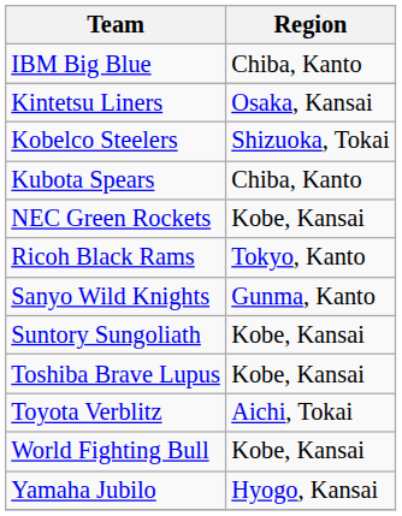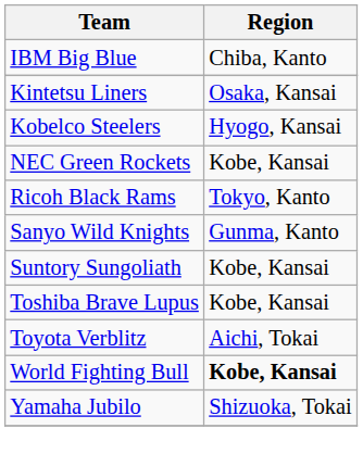 <table class = "wikitable">
 <tr>
 <th>Team</th>
 <th>Region</th>
 </tr>
 <tr>
 <td><a href='#'>IBM Big Blue</a></td>
 <td>Chiba, Kanto</td>
 </tr>
 <tr>
 </tr>
 <tr>
 <td><a href='#'>Kintetsu Liners</a></td>
 <td><a href='#'>Osaka</a>, Kansai</td>
 </tr>
 <tr>
 <td><a href='#'>Kobelco Steelers</a></td>
-<td><a href='#'>Shizuoka</a>, Tokai</td>
-</tr>
-<tr>
-<td><a href='#'>Kubota Spears</a></td>
-<td>Chiba, Kanto</td>
+<td><a href='#'>Hyogo</a>, Kansai</td>
 </tr>
 <tr>
 <td><a href='#'>NEC Green Rockets</a></td>
 <td>Kobe, Kansai</td>
 </tr>
 <tr>
 <td><a href='#'>Ricoh Black Rams</a></td>
 <td><a href='#'>Tokyo</a>, Kanto</td>
 </tr>
 <tr>
 <td><a href='#'>Sanyo Wild Knights</a></td>
 <td><a href='#'>Gunma</a>, Kanto</td>
 </tr>
 <tr>
 <td><a href='#'>Suntory Sungoliath</a></td>
 <td>Kobe, Kansai</td>
 </tr>
 <tr>
 <td><a href='#'>Toshiba Brave Lupus</a></td>
 <td>Kobe, Kansai</td>
 </tr>
 <tr>
 <td><a href='#'>Toyota Verblitz</a></td>
 <td><a href='#'>Aichi</a>, Tokai</td>
 </tr>
 <tr>
 <td><a href='#'>World Fighting Bull</a></td>
-<td>Kobe, Kansai</td>
+<td><strong>Kobe, Kansai</strong></td>
 </tr>
 <tr>
 <td><a href='#'>Yamaha Jubilo</a></td>
-<td><a href='#'>Hyogo</a>, Kansai</td>
+<td><a href='#'>Shizuoka</a>, Tokai</td>
 </tr>
 <tr>
 </tr>
 </table>
